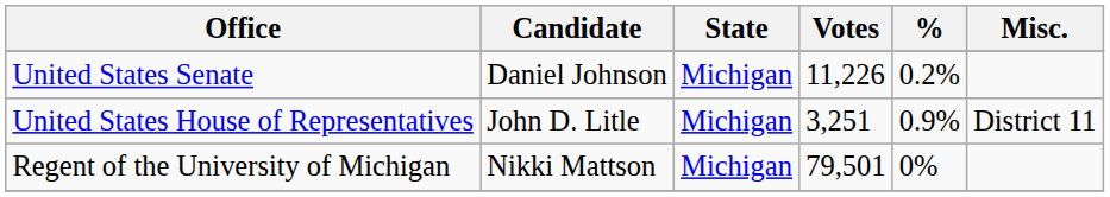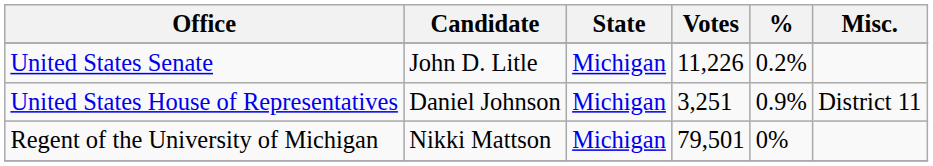 <table class="wikitable mw-collapsible">
 <tr>
 <th>Office</th>
 <th>Candidate</th>
 <th>State</th>
 <th>Votes</th>
 <th>%</th>
 <th>Misc.</th>
 </tr>
 <tr>
 </tr>
 <tr>
 <td><a href='#'>United States Senate</a></td>
-<td>Daniel Johnson</td>
+<td>John D. Litle</td>
 <td><a href='#'>Michigan</a></td>
 <td>11,226</td>
 <td>0.2%</td>
 <td></td>
 </tr>
 <tr>
 <td><a href='#'>United States House of Representatives</a></td>
-<td>John D. Litle</td>
+<td>Daniel Johnson</td>
 <td><a href='#'>Michigan</a></td>
 <td>3,251</td>
 <td>0.9%</td>
 <td>District 11</td>
 </tr>
 <tr>
 <td>Regent of the University of Michigan</td>
 <td>Nikki Mattson</td>
 <td><a href='#'>Michigan</a></td>
 <td>79,501</td>
 <td>0%</td>
 <td></td>
 </tr>
 <tr>
 </tr>
 </table>
